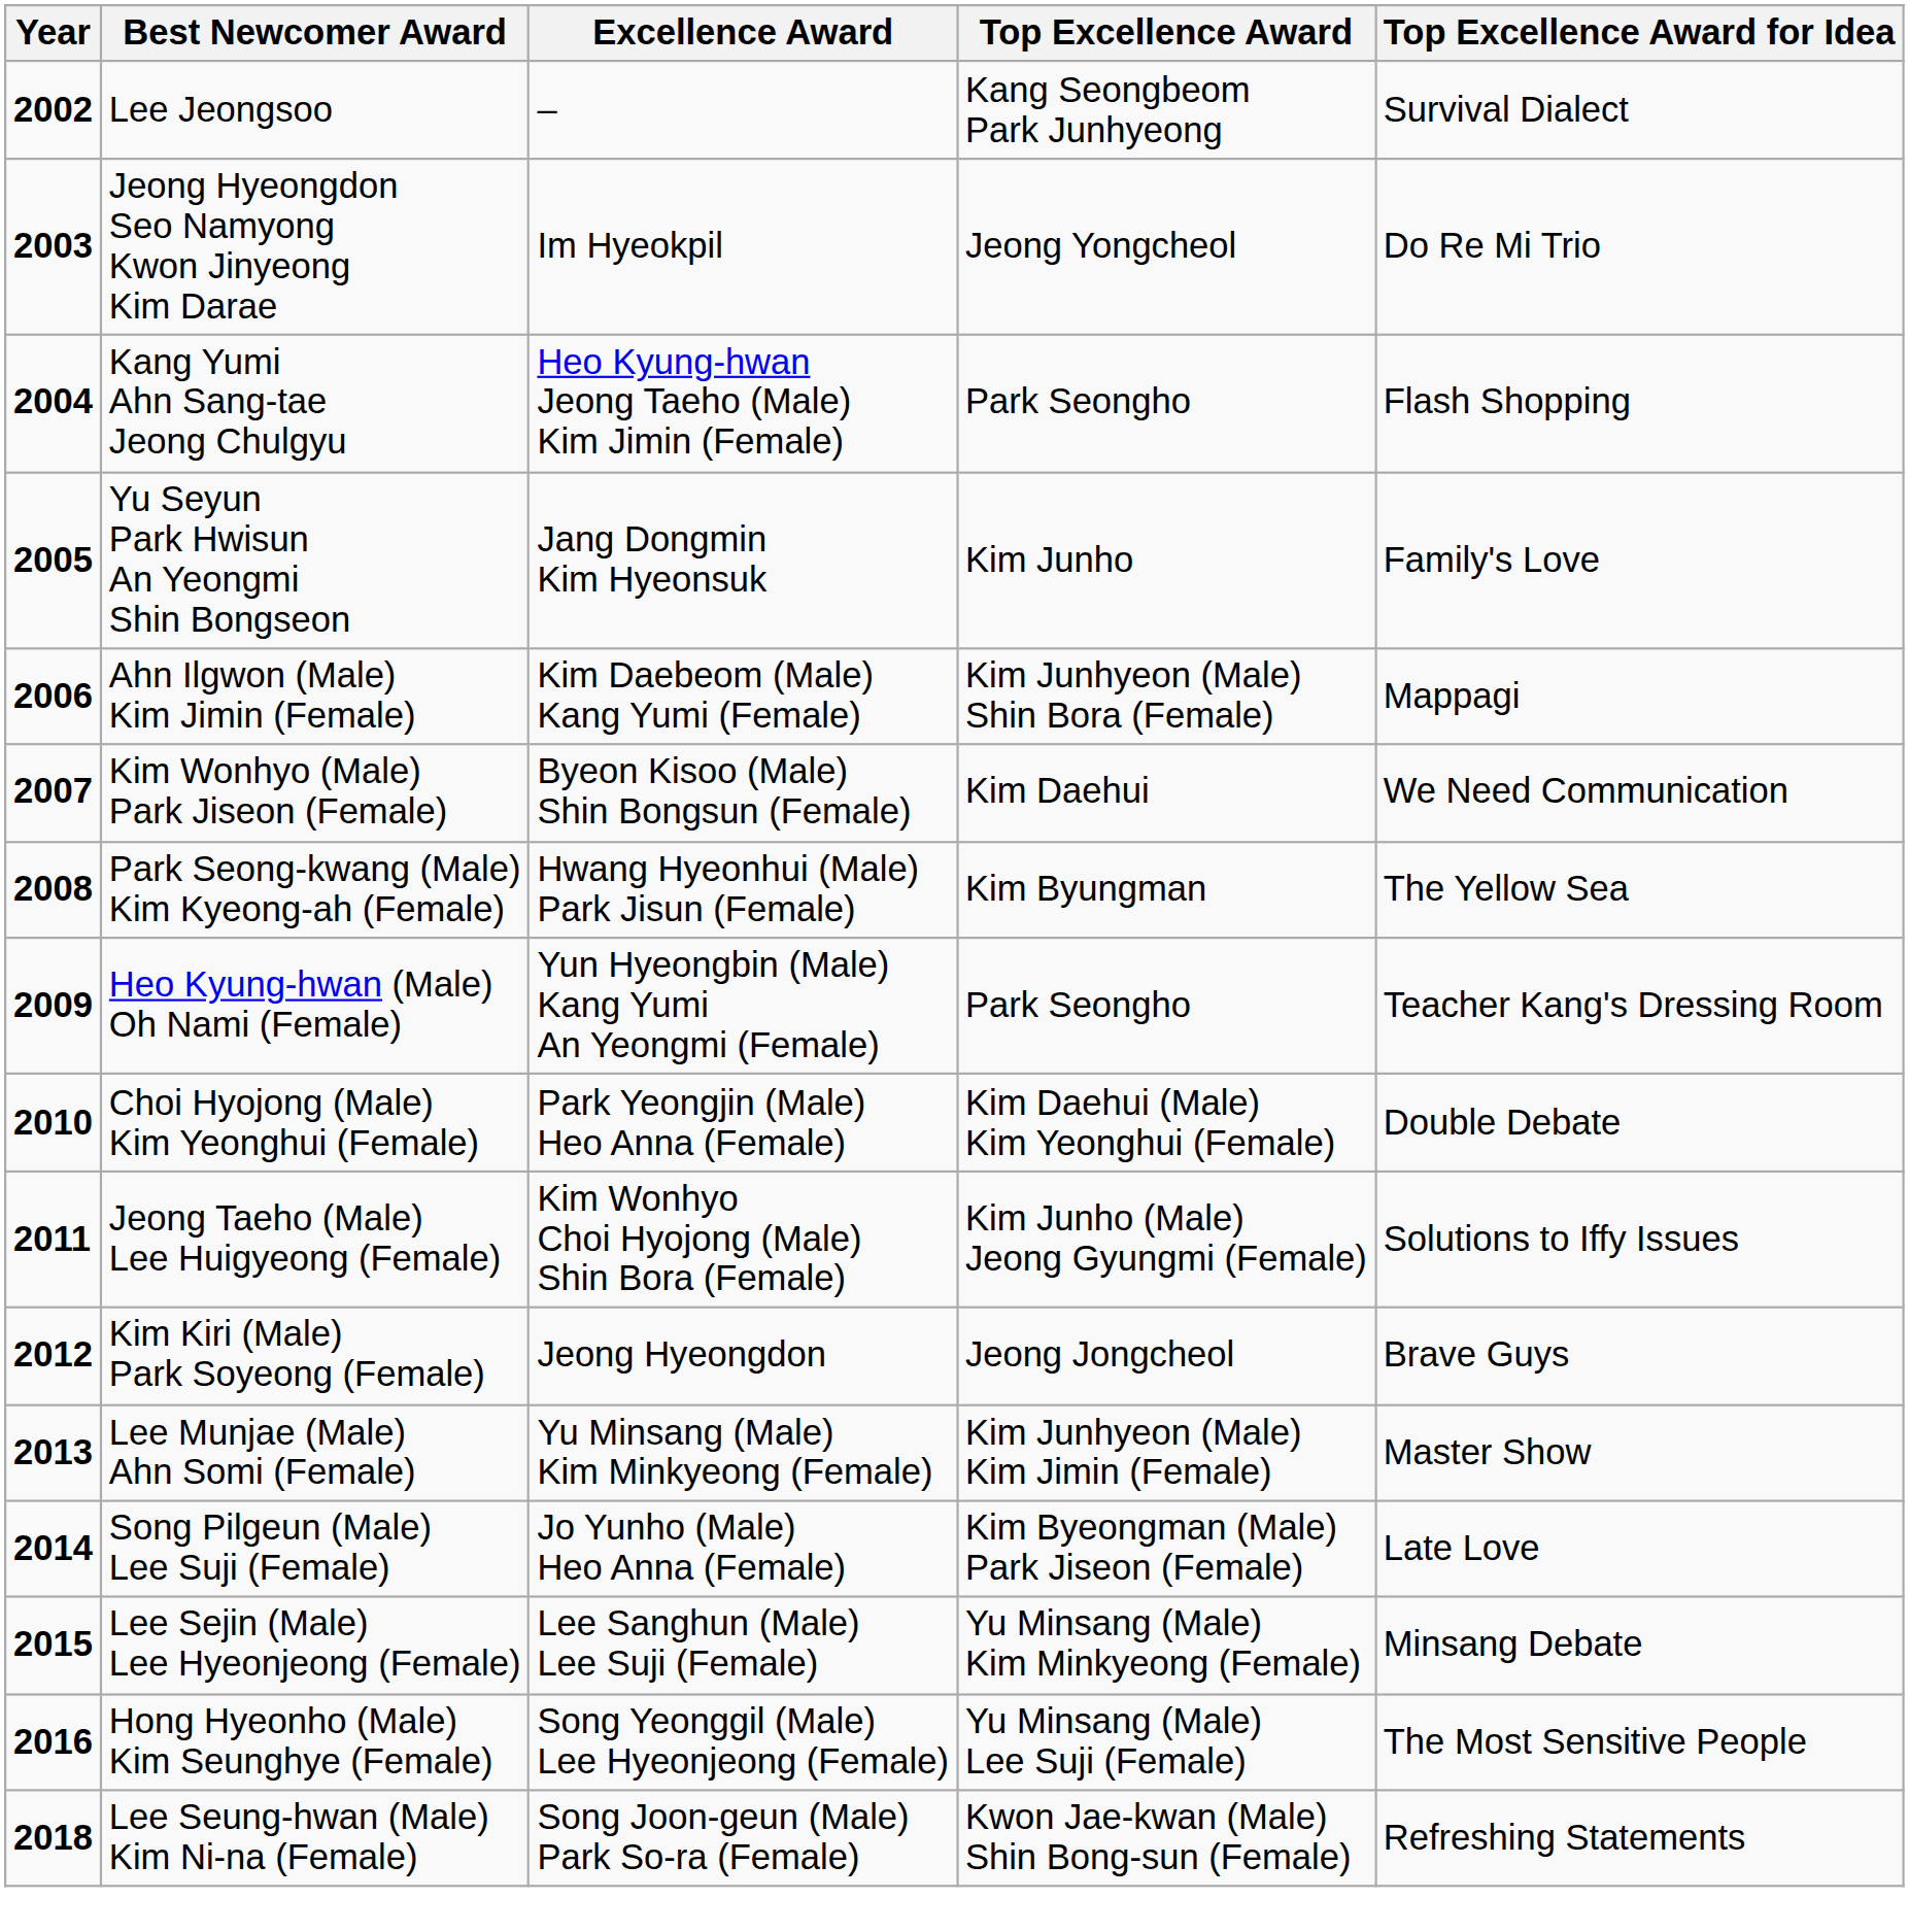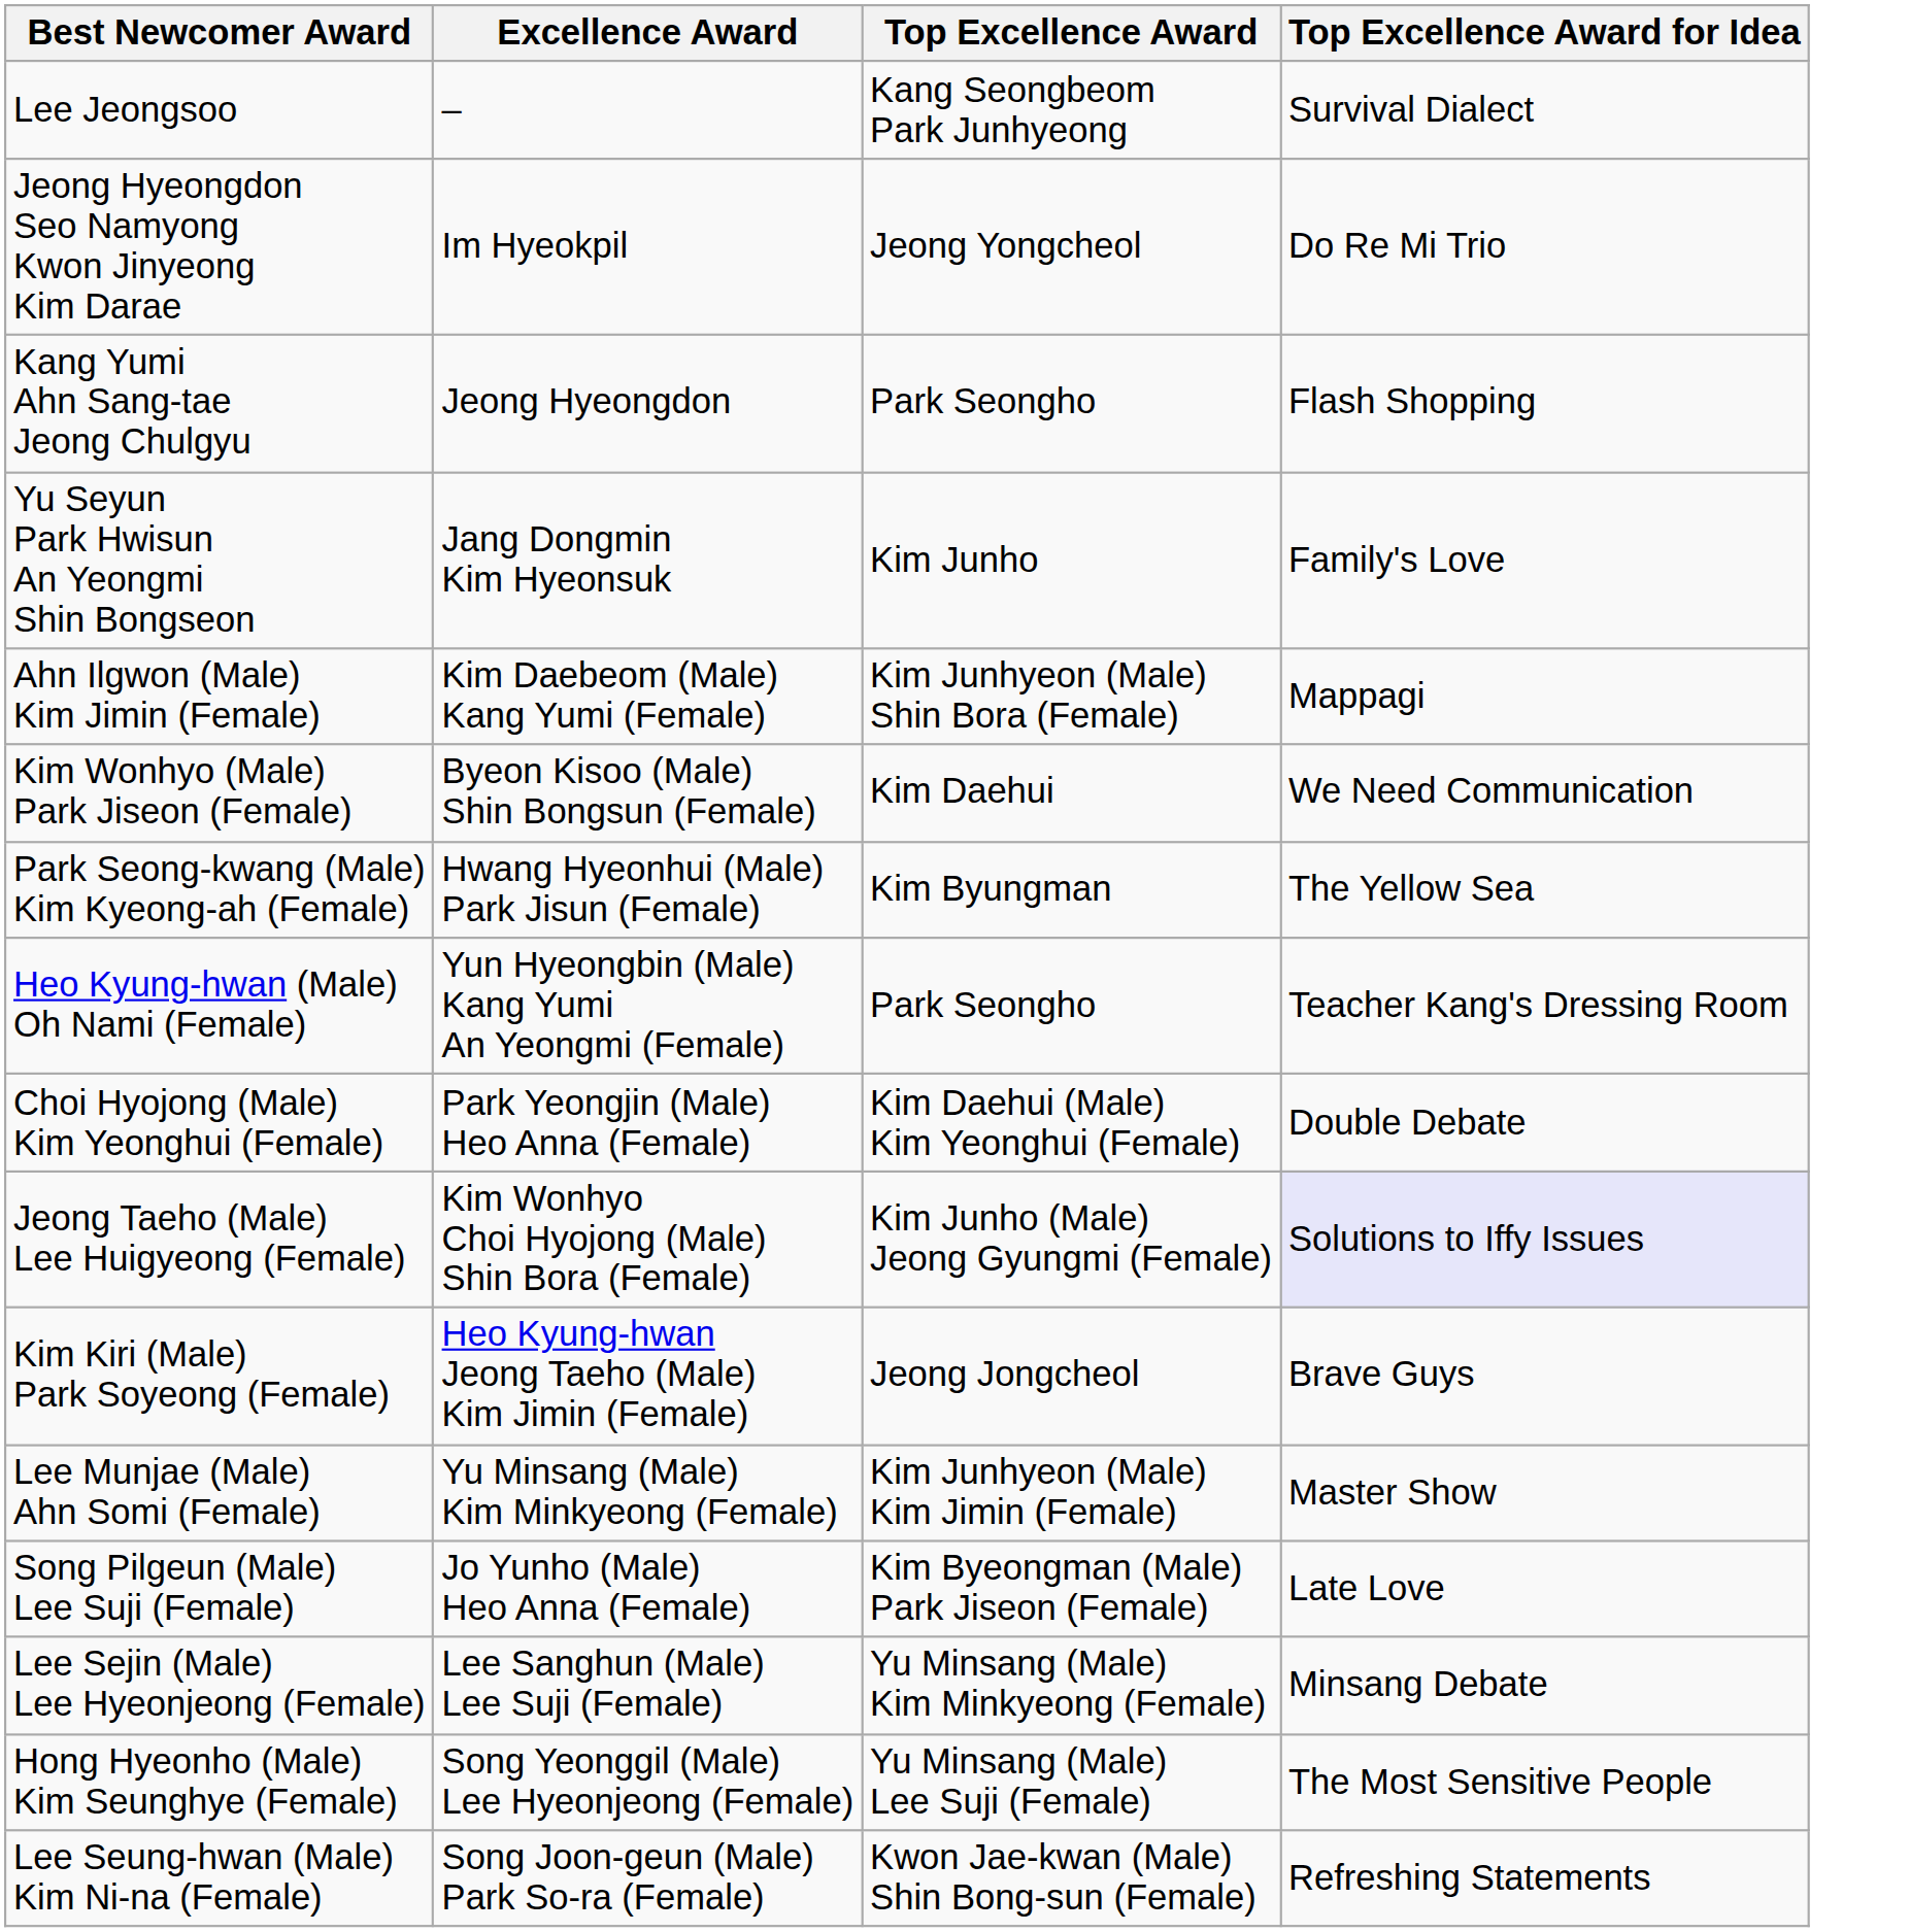 <table class="wikitable">
 <tr>
-<th>Year</th>
 <th>Best Newcomer Award</th>
 <th>Excellence Award</th>
 <th>Top Excellence Award</th>
 <th>Top Excellence Award for Idea</th>
 </tr>
 <tr>
-<td><strong>2002</strong></td>
 <td>Lee Jeongsoo</td>
 <td>–</td>
 <td>Kang Seongbeom<br>Park Junhyeong</td>
 <td>Survival Dialect</td>
 </tr>
 <tr>
-<td><strong>2003</strong></td>
 <td>Jeong Hyeongdon<br>Seo Namyong<br>Kwon Jinyeong<br>Kim Darae</td>
 <td>Im Hyeokpil</td>
 <td>Jeong Yongcheol</td>
 <td>Do Re Mi Trio</td>
 </tr>
 <tr>
-<td><strong>2004</strong></td>
 <td>Kang Yumi<br>Ahn Sang-tae<br>Jeong Chulgyu</td>
-<td><a href='#'>Heo Kyung-hwan</a><br>Jeong Taeho (Male)<br>Kim Jimin (Female)</td>
+<td>Jeong Hyeongdon</td>
 <td>Park Seongho</td>
 <td>Flash Shopping</td>
 </tr>
 <tr>
-<td><strong>2005</strong></td>
 <td>Yu Seyun<br>Park Hwisun<br>An Yeongmi<br>Shin Bongseon</td>
 <td>Jang Dongmin<br>Kim Hyeonsuk</td>
 <td>Kim Junho</td>
 <td>Family's Love</td>
 </tr>
 <tr>
-<td><strong>2006</strong></td>
 <td>Ahn Ilgwon (Male)<br>Kim Jimin (Female)</td>
 <td>Kim Daebeom (Male)<br>Kang Yumi (Female)</td>
 <td>Kim Junhyeon (Male)<br>Shin Bora (Female)</td>
 <td>Mappagi</td>
 </tr>
 <tr>
-<td><strong>2007</strong></td>
 <td>Kim Wonhyo (Male)<br>Park Jiseon (Female)</td>
 <td>Byeon Kisoo (Male)<br>Shin Bongsun (Female)</td>
 <td>Kim Daehui</td>
 <td>We Need Communication</td>
 </tr>
 <tr>
-<td><strong>2008</strong></td>
 <td>Park Seong-kwang (Male)<br>Kim Kyeong-ah (Female)</td>
 <td>Hwang Hyeonhui (Male)<br>Park Jisun (Female)</td>
 <td>Kim Byungman</td>
 <td>The Yellow Sea</td>
 </tr>
 <tr>
-<td><strong>2009</strong></td>
 <td><a href='#'>Heo Kyung-hwan</a> (Male)<br>Oh Nami (Female)</td>
 <td>Yun Hyeongbin (Male)<br>Kang Yumi<br>An Yeongmi (Female)</td>
 <td>Park Seongho</td>
 <td>Teacher Kang's Dressing Room</td>
 </tr>
 <tr>
-<td><strong>2010</strong></td>
 <td>Choi Hyojong (Male)<br>Kim Yeonghui (Female)</td>
 <td>Park Yeongjin (Male)<br>Heo Anna (Female)</td>
 <td>Kim Daehui (Male)<br>Kim Yeonghui (Female)</td>
 <td>Double Debate</td>
 </tr>
 <tr>
-<td><strong>2011</strong></td>
 <td>Jeong Taeho (Male)<br>Lee Huigyeong (Female)</td>
 <td>Kim Wonhyo<br>Choi Hyojong (Male)<br>Shin Bora (Female)</td>
 <td>Kim Junho (Male)<br>Jeong Gyungmi (Female)</td>
-<td>Solutions to Iffy Issues</td>
+<td style="background: lavender;">Solutions to Iffy Issues</td>
 </tr>
 <tr>
-<td><strong>2012</strong></td>
 <td>Kim Kiri (Male)<br>Park Soyeong (Female)</td>
-<td>Jeong Hyeongdon</td>
+<td><a href='#'>Heo Kyung-hwan</a><br>Jeong Taeho (Male)<br>Kim Jimin (Female)</td>
 <td>Jeong Jongcheol</td>
 <td>Brave Guys</td>
 </tr>
 <tr>
-<td><strong>2013</strong></td>
 <td>Lee Munjae (Male)<br>Ahn Somi (Female)</td>
 <td>Yu Minsang (Male)<br>Kim Minkyeong (Female)</td>
 <td>Kim Junhyeon (Male)<br>Kim Jimin (Female)</td>
 <td>Master Show</td>
 </tr>
 <tr>
-<td><strong>2014</strong></td>
 <td>Song Pilgeun (Male)<br>Lee Suji (Female)</td>
 <td>Jo Yunho (Male)<br>Heo Anna (Female)</td>
 <td>Kim Byeongman (Male)<br>Park Jiseon (Female)</td>
 <td>Late Love</td>
 </tr>
 <tr>
-<td><strong>2015</strong></td>
 <td>Lee Sejin (Male)<br>Lee Hyeonjeong (Female)</td>
 <td>Lee Sanghun (Male)<br>Lee Suji (Female)</td>
 <td>Yu Minsang (Male)<br>Kim Minkyeong (Female)</td>
 <td>Minsang Debate</td>
 </tr>
 <tr>
-<td><strong>2016</strong></td>
 <td>Hong Hyeonho (Male)<br>Kim Seunghye (Female)</td>
 <td>Song Yeonggil (Male)<br>Lee Hyeonjeong (Female)</td>
 <td>Yu Minsang (Male)<br>Lee Suji (Female)</td>
 <td>The Most Sensitive People</td>
 </tr>
 <tr>
-<td><strong>2018</strong></td>
 <td>Lee Seung-hwan (Male)<br>Kim Ni-na (Female)</td>
 <td>Song Joon-geun (Male)<br>Park So-ra (Female)</td>
 <td>Kwon Jae-kwan (Male)<br>Shin Bong-sun (Female)</td>
 <td>Refreshing Statements</td>
 </tr>
 </table>
